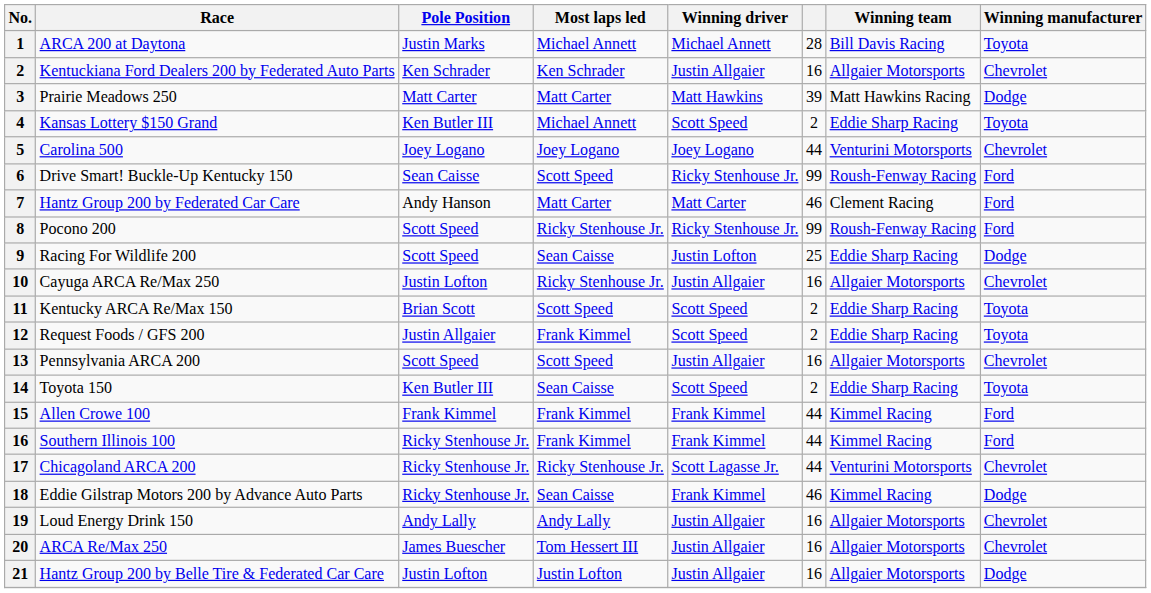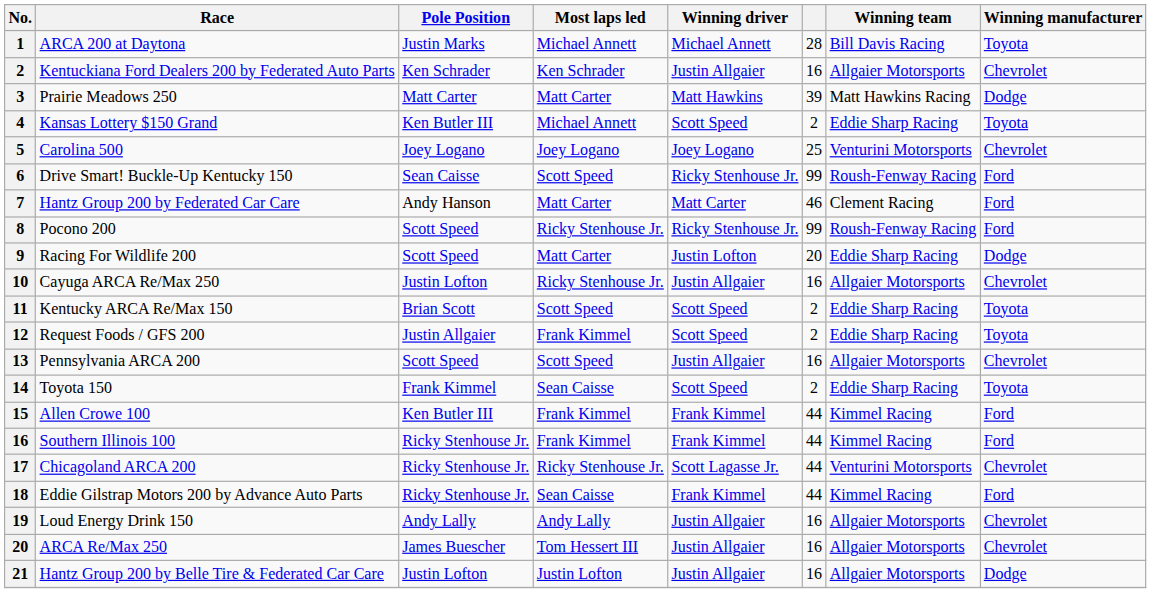 <table class="wikitable" style="font-size:85%">
 <tr>
 <th>No.</th>
 <th>Race</th>
 <th><a href='#'>Pole Position</a></th>
 <th>Most laps led</th>
 <th>Winning driver</th>
 <th></th>
 <th>Winning team</th>
 <th>Winning manufacturer</th>
 </tr>
 <tr>
 <th>1</th>
 <td><a href='#'>ARCA 200 at Daytona</a></td>
 <td><a href='#'>Justin Marks</a></td>
 <td><a href='#'>Michael Annett</a></td>
 <td><a href='#'>Michael Annett</a></td>
 <td align=center>28</td>
 <td><a href='#'>Bill Davis Racing</a></td>
 <td><a href='#'>Toyota</a></td>
 </tr>
 <tr>
 <th>2</th>
 <td><a href='#'>Kentuckiana Ford Dealers 200 by Federated Auto Parts</a></td>
 <td><a href='#'>Ken Schrader</a></td>
 <td><a href='#'>Ken Schrader</a></td>
 <td><a href='#'>Justin Allgaier</a></td>
 <td align=center>16</td>
 <td><a href='#'>Allgaier Motorsports</a></td>
 <td><a href='#'>Chevrolet</a></td>
 </tr>
 <tr>
 <th>3</th>
 <td>Prairie Meadows 250</td>
 <td><a href='#'>Matt Carter</a></td>
 <td><a href='#'>Matt Carter</a></td>
 <td><a href='#'>Matt Hawkins</a></td>
 <td align=center>39</td>
 <td>Matt Hawkins Racing</td>
 <td><a href='#'>Dodge</a></td>
 </tr>
 <tr>
 <th>4</th>
 <td><a href='#'>Kansas Lottery $150 Grand</a></td>
 <td><a href='#'>Ken Butler III</a></td>
 <td><a href='#'>Michael Annett</a></td>
 <td><a href='#'>Scott Speed</a></td>
 <td align=center>2</td>
 <td><a href='#'>Eddie Sharp Racing</a></td>
 <td><a href='#'>Toyota</a></td>
 </tr>
 <tr>
 <th>5</th>
 <td><a href='#'>Carolina 500</a></td>
 <td><a href='#'>Joey Logano</a></td>
 <td><a href='#'>Joey Logano</a></td>
 <td><a href='#'>Joey Logano</a></td>
-<td align=center>44</td>
+<td align=center>25</td>
 <td><a href='#'>Venturini Motorsports</a></td>
 <td><a href='#'>Chevrolet</a></td>
 </tr>
 <tr>
 <th>6</th>
 <td>Drive Smart! Buckle-Up Kentucky 150</td>
 <td><a href='#'>Sean Caisse</a></td>
 <td><a href='#'>Scott Speed</a></td>
 <td><a href='#'>Ricky Stenhouse Jr.</a></td>
 <td align=center>99</td>
 <td><a href='#'>Roush-Fenway Racing</a></td>
 <td><a href='#'>Ford</a></td>
 </tr>
 <tr>
 <th>7</th>
 <td><a href='#'>Hantz Group 200 by Federated Car Care</a></td>
 <td>Andy Hanson</td>
 <td><a href='#'>Matt Carter</a></td>
 <td><a href='#'>Matt Carter</a></td>
 <td align=center>46</td>
 <td>Clement Racing</td>
 <td><a href='#'>Ford</a></td>
 </tr>
 <tr>
 <th>8</th>
 <td>Pocono 200</td>
 <td><a href='#'>Scott Speed</a></td>
 <td><a href='#'>Ricky Stenhouse Jr.</a></td>
 <td><a href='#'>Ricky Stenhouse Jr.</a></td>
 <td align=center>99</td>
 <td><a href='#'>Roush-Fenway Racing</a></td>
 <td><a href='#'>Ford</a></td>
 </tr>
 <tr>
 <th>9</th>
 <td>Racing For Wildlife 200</td>
 <td><a href='#'>Scott Speed</a></td>
-<td><a href='#'>Sean Caisse</a></td>
+<td><a href='#'>Matt Carter</a></td>
 <td><a href='#'>Justin Lofton</a></td>
-<td align=center>25</td>
+<td align=center>20</td>
 <td><a href='#'>Eddie Sharp Racing</a></td>
 <td><a href='#'>Dodge</a></td>
 </tr>
 <tr>
 <th>10</th>
 <td>Cayuga ARCA Re/Max 250</td>
 <td><a href='#'>Justin Lofton</a></td>
 <td><a href='#'>Ricky Stenhouse Jr.</a></td>
 <td><a href='#'>Justin Allgaier</a></td>
 <td align=center>16</td>
 <td><a href='#'>Allgaier Motorsports</a></td>
 <td><a href='#'>Chevrolet</a></td>
 </tr>
 <tr>
 <th>11</th>
 <td>Kentucky ARCA Re/Max 150</td>
 <td><a href='#'>Brian Scott</a></td>
 <td><a href='#'>Scott Speed</a></td>
 <td><a href='#'>Scott Speed</a></td>
 <td align=center>2</td>
 <td><a href='#'>Eddie Sharp Racing</a></td>
 <td><a href='#'>Toyota</a></td>
 </tr>
 <tr>
 <th>12</th>
 <td>Request Foods / GFS 200</td>
 <td><a href='#'>Justin Allgaier</a></td>
 <td><a href='#'>Frank Kimmel</a></td>
 <td><a href='#'>Scott Speed</a></td>
 <td align=center>2</td>
 <td><a href='#'>Eddie Sharp Racing</a></td>
 <td><a href='#'>Toyota</a></td>
 </tr>
 <tr>
 <th>13</th>
 <td>Pennsylvania ARCA 200</td>
 <td><a href='#'>Scott Speed</a></td>
 <td><a href='#'>Scott Speed</a></td>
 <td><a href='#'>Justin Allgaier</a></td>
 <td align=center>16</td>
 <td><a href='#'>Allgaier Motorsports</a></td>
 <td><a href='#'>Chevrolet</a></td>
 </tr>
 <tr>
 <th>14</th>
 <td>Toyota 150</td>
-<td><a href='#'>Ken Butler III</a></td>
+<td><a href='#'>Frank Kimmel</a></td>
 <td><a href='#'>Sean Caisse</a></td>
 <td><a href='#'>Scott Speed</a></td>
 <td align=center>2</td>
 <td><a href='#'>Eddie Sharp Racing</a></td>
 <td><a href='#'>Toyota</a></td>
 </tr>
 <tr>
 <th>15</th>
 <td><a href='#'>Allen Crowe 100</a></td>
-<td><a href='#'>Frank Kimmel</a></td>
+<td><a href='#'>Ken Butler III</a></td>
 <td><a href='#'>Frank Kimmel</a></td>
 <td><a href='#'>Frank Kimmel</a></td>
 <td align=center>44</td>
 <td><a href='#'>Kimmel Racing</a></td>
 <td><a href='#'>Ford</a></td>
 </tr>
 <tr>
 <th>16</th>
 <td><a href='#'>Southern Illinois 100</a></td>
 <td><a href='#'>Ricky Stenhouse Jr.</a></td>
 <td><a href='#'>Frank Kimmel</a></td>
 <td><a href='#'>Frank Kimmel</a></td>
 <td align=center>44</td>
 <td><a href='#'>Kimmel Racing</a></td>
 <td><a href='#'>Ford</a></td>
 </tr>
 <tr>
 <th>17</th>
 <td><a href='#'>Chicagoland ARCA 200</a></td>
 <td><a href='#'>Ricky Stenhouse Jr.</a></td>
 <td><a href='#'>Ricky Stenhouse Jr.</a></td>
 <td><a href='#'>Scott Lagasse Jr.</a></td>
 <td align=center>44</td>
 <td><a href='#'>Venturini Motorsports</a></td>
 <td><a href='#'>Chevrolet</a></td>
 </tr>
 <tr>
 <th>18</th>
 <td>Eddie Gilstrap Motors 200 by Advance Auto Parts</td>
 <td><a href='#'>Ricky Stenhouse Jr.</a></td>
 <td><a href='#'>Sean Caisse</a></td>
 <td><a href='#'>Frank Kimmel</a></td>
-<td align=center>46</td>
+<td align=center>44</td>
 <td><a href='#'>Kimmel Racing</a></td>
-<td><a href='#'>Dodge</a></td>
+<td><a href='#'>Ford</a></td>
 </tr>
 <tr>
 <th>19</th>
 <td>Loud Energy Drink 150</td>
 <td><a href='#'>Andy Lally</a></td>
 <td><a href='#'>Andy Lally</a></td>
 <td><a href='#'>Justin Allgaier</a></td>
 <td align=center>16</td>
 <td><a href='#'>Allgaier Motorsports</a></td>
 <td><a href='#'>Chevrolet</a></td>
 </tr>
 <tr>
 <th>20</th>
 <td><a href='#'>ARCA Re/Max 250</a></td>
 <td><a href='#'>James Buescher</a></td>
 <td><a href='#'>Tom Hessert III</a></td>
 <td><a href='#'>Justin Allgaier</a></td>
 <td align=center>16</td>
 <td><a href='#'>Allgaier Motorsports</a></td>
 <td><a href='#'>Chevrolet</a></td>
 </tr>
 <tr>
 <th>21</th>
 <td><a href='#'>Hantz Group 200 by Belle Tire & Federated Car Care</a></td>
 <td><a href='#'>Justin Lofton</a></td>
 <td><a href='#'>Justin Lofton</a></td>
 <td><a href='#'>Justin Allgaier</a></td>
 <td align=center>16</td>
 <td><a href='#'>Allgaier Motorsports</a></td>
 <td><a href='#'>Dodge</a></td>
 </tr>
 <tr>
 </tr>
 </table>
